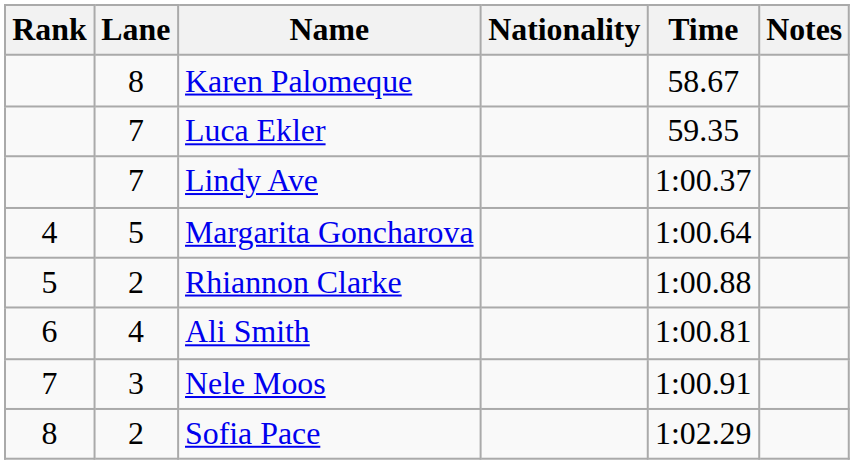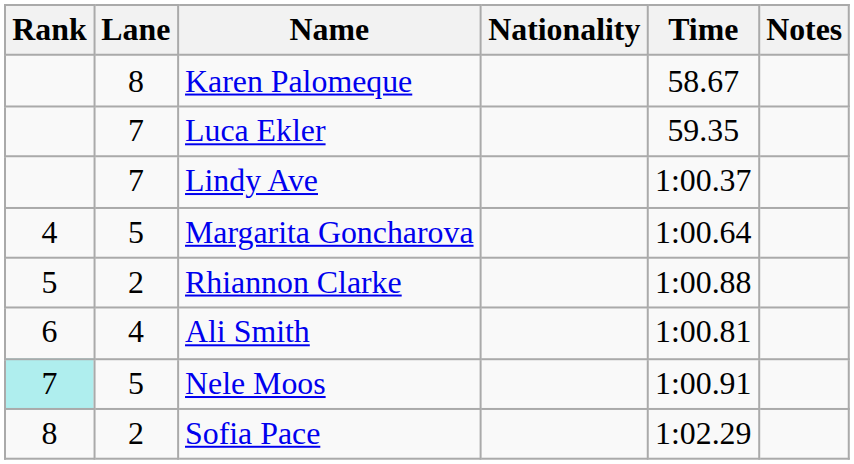 <table class="wikitable sortable" style="text-align:center">
 <tr>
 <th>Rank</th>
 <th>Lane</th>
 <th>Name</th>
 <th>Nationality</th>
 <th>Time</th>
 <th>Notes</th>
 </tr>
 <tr>
 <td></td>
 <td>8</td>
 <td align="left"><a href='#'>Karen Palomeque</a></td>
 <td align="left"></td>
 <td>58.67</td>
 <td><strong></strong></td>
 </tr>
 <tr>
 <td></td>
 <td>7</td>
 <td align="left"><a href='#'>Luca Ekler</a></td>
 <td align="left"></td>
 <td>59.35</td>
 <td></td>
 </tr>
 <tr>
 <td></td>
 <td>7</td>
 <td align="left"><a href='#'>Lindy Ave</a></td>
 <td align="left"></td>
 <td>1:00.37</td>
 <td></td>
 </tr>
 <tr>
 <td>4</td>
 <td>5</td>
 <td align="left"><a href='#'>Margarita Goncharova</a></td>
 <td align="left"></td>
 <td>1:00.64</td>
 <td></td>
 </tr>
 <tr>
 <td>5</td>
 <td>2</td>
 <td align="left"><a href='#'>Rhiannon Clarke</a></td>
 <td align="left"></td>
 <td>1:00.88</td>
 <td></td>
 </tr>
 <tr>
 <td>6</td>
 <td>4</td>
 <td align="left"><a href='#'>Ali Smith</a></td>
 <td align="left"></td>
 <td>1:00.81</td>
 <td></td>
 </tr>
 <tr>
-<td>7</td>
-<td>3</td>
+<td style="background: paleturquoise;">7</td>
+<td>5</td>
 <td align="left"><a href='#'>Nele Moos</a></td>
 <td align="left"></td>
 <td>1:00.91</td>
 <td></td>
 </tr>
 <tr>
 <td>8</td>
 <td>2</td>
 <td align="left"><a href='#'>Sofia Pace</a></td>
 <td align="left"></td>
 <td>1:02.29</td>
 <td></td>
 </tr>
 </table>
